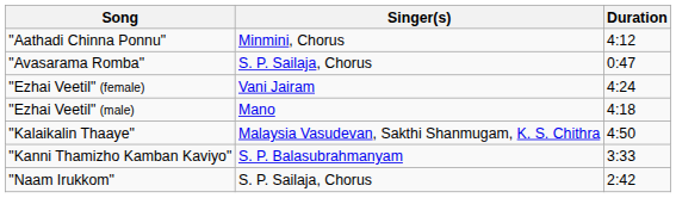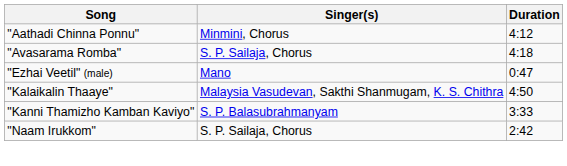 <table class="wikitable" style="font-size:95%;">
 <tr>
 <th>Song</th>
 <th>Singer(s)</th>
 <th>Duration</th>
 </tr>
 <tr>
 <td>"Aathadi Chinna Ponnu"</td>
 <td><a href='#'>Minmini</a>, Chorus</td>
 <td>4:12</td>
 </tr>
 <tr>
 <td>"Avasarama Romba"</td>
 <td><a href='#'>S. P. Sailaja</a>, Chorus</td>
-<td>0:47</td>
-</tr>
-<tr>
-<td>"Ezhai Veetil" <small>(female)</small></td>
-<td><a href='#'>Vani Jairam</a></td>
-<td>4:24</td>
+<td>4:18</td>
 </tr>
 <tr>
 <td>"Ezhai Veetil" <small>(male)</small></td>
 <td><a href='#'>Mano</a></td>
-<td>4:18</td>
+<td>0:47</td>
 </tr>
 <tr>
 <td>"Kalaikalin Thaaye"</td>
 <td><a href='#'>Malaysia Vasudevan</a>, Sakthi Shanmugam, <a href='#'>K. S. Chithra</a></td>
 <td>4:50</td>
 </tr>
 <tr>
 <td>"Kanni Thamizho Kamban Kaviyo"</td>
 <td><a href='#'>S. P. Balasubrahmanyam</a></td>
 <td>3:33</td>
 </tr>
 <tr>
 <td>"Naam Irukkom"</td>
 <td>S. P. Sailaja, Chorus</td>
 <td>2:42</td>
 </tr>
 </table>
